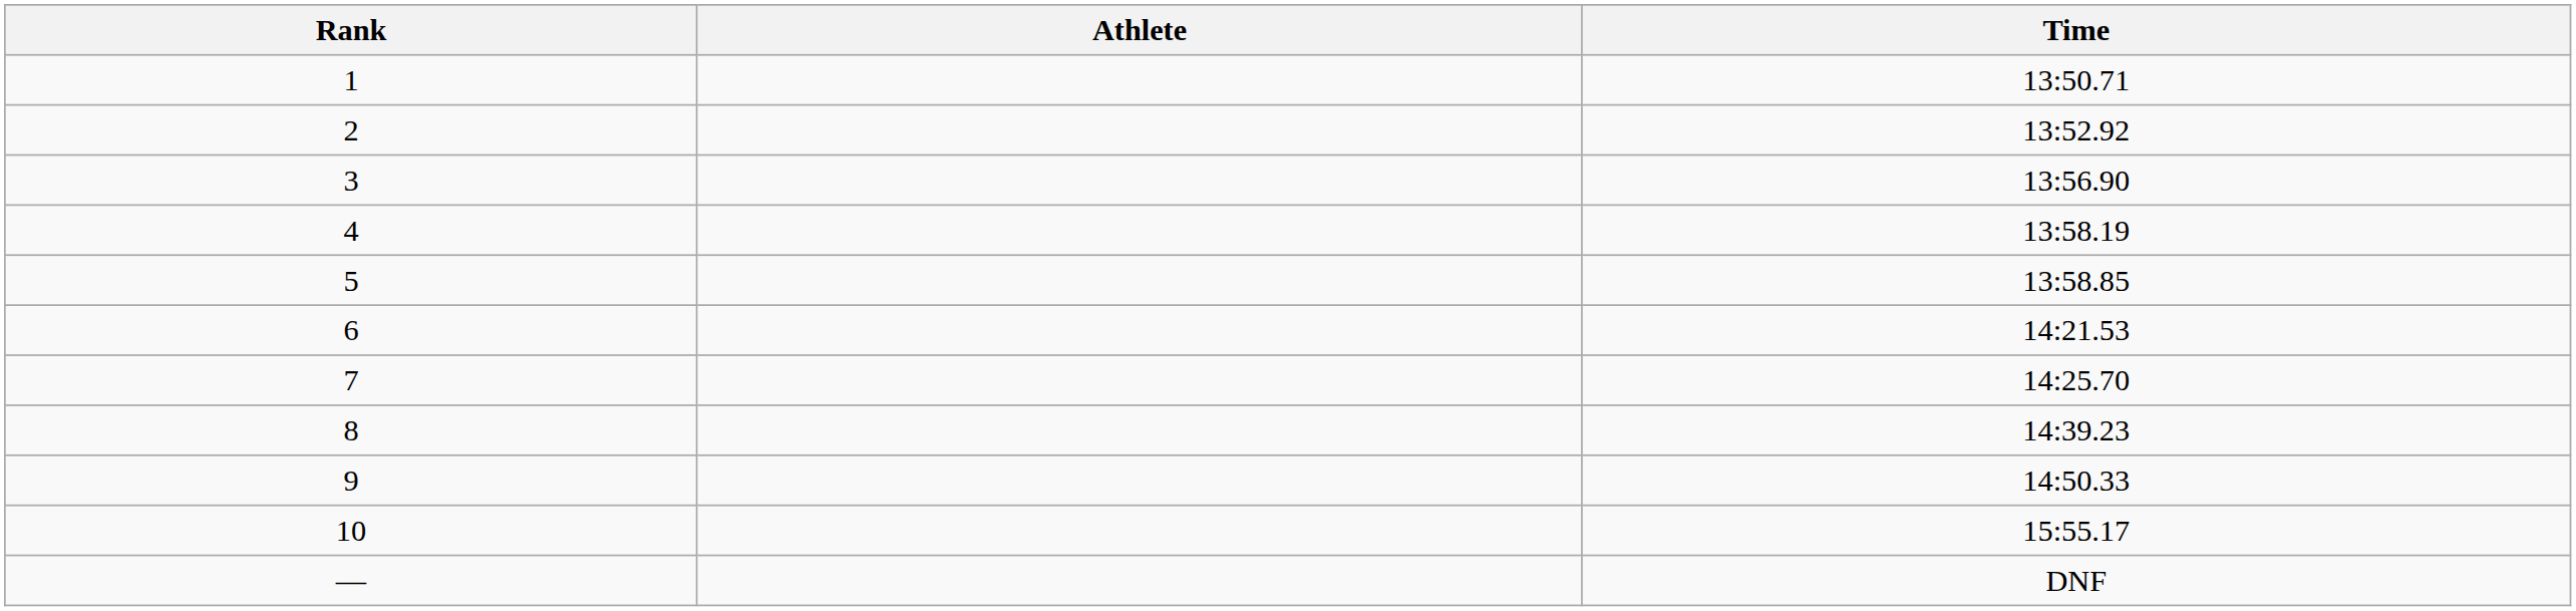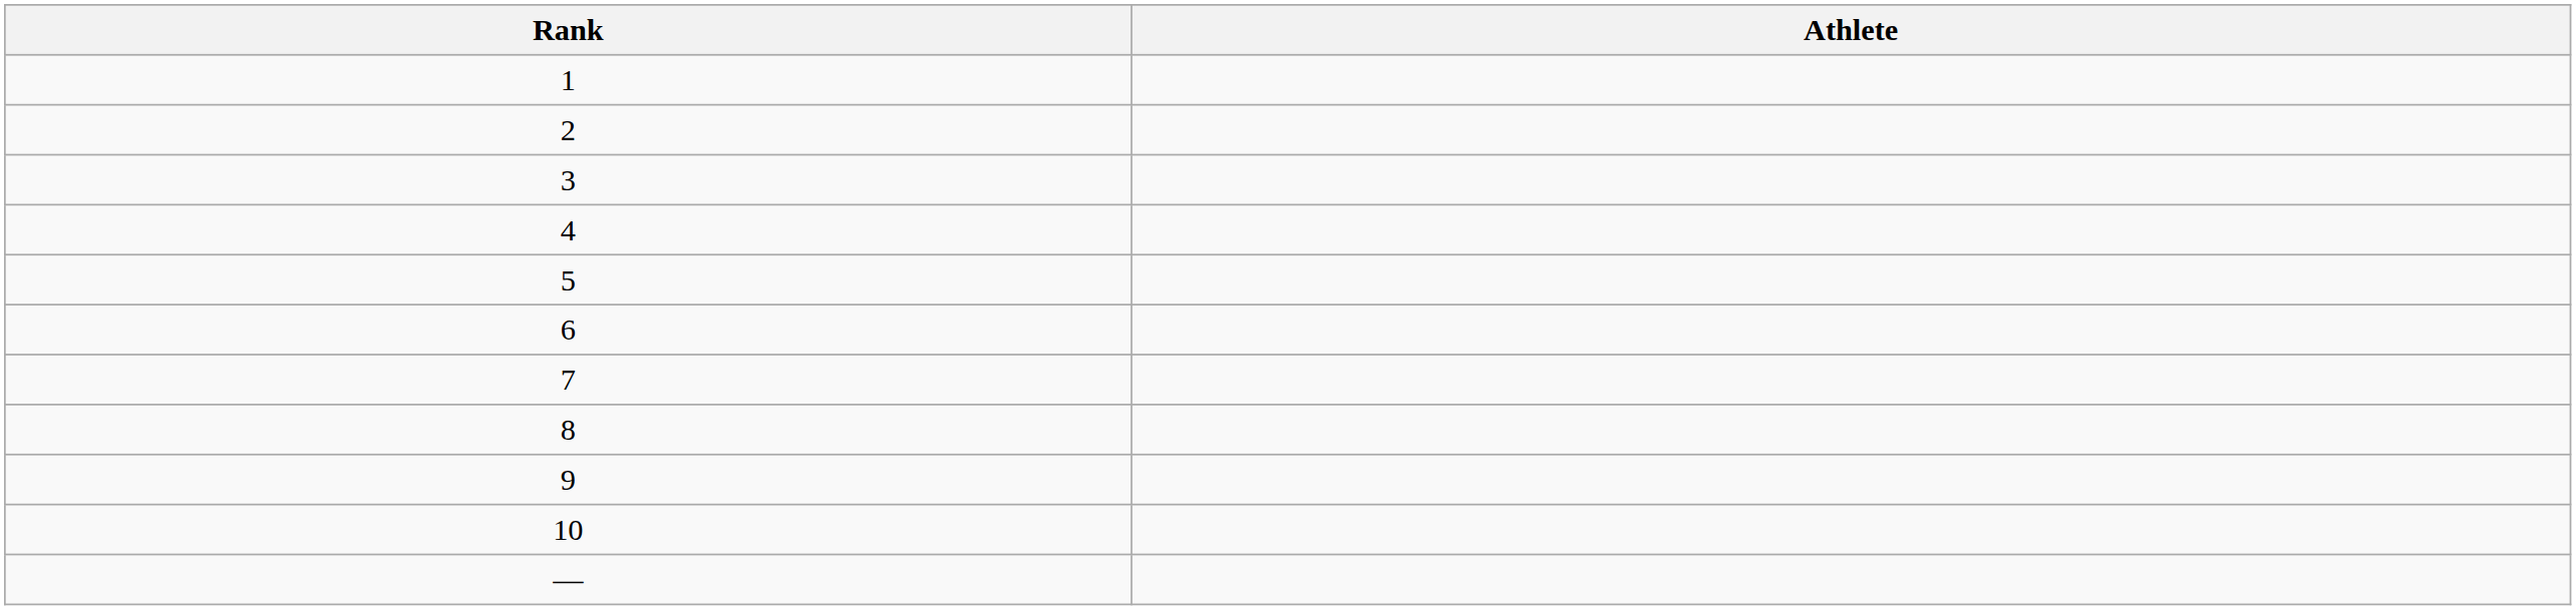 <table class="wikitable" style=" text-align:center; font-size:110%;" width="75%">
 <tr>
 <th>Rank</th>
 <th>Athlete</th>
-<th>Time</th>
 </tr>
 <tr>
 <td>1</td>
 <td align=left></td>
-<td>13:50.71</td>
 </tr>
 <tr>
 <td>2</td>
 <td align=left></td>
-<td>13:52.92</td>
 </tr>
 <tr>
 <td>3</td>
 <td align=left></td>
-<td>13:56.90</td>
 </tr>
 <tr>
 <td>4</td>
 <td align=left></td>
-<td>13:58.19</td>
 </tr>
 <tr>
 <td>5</td>
 <td align=left></td>
-<td>13:58.85</td>
 </tr>
 <tr>
 <td>6</td>
 <td align=left></td>
-<td>14:21.53</td>
 </tr>
 <tr>
 <td>7</td>
 <td align=left></td>
-<td>14:25.70</td>
 </tr>
 <tr>
 <td>8</td>
 <td align=left></td>
-<td>14:39.23 </td>
 </tr>
 <tr>
 <td>9</td>
 <td align=left></td>
-<td>14:50.33</td>
 </tr>
 <tr>
 <td>10</td>
 <td align=left></td>
-<td>15:55.17</td>
 </tr>
 <tr>
 <td>—</td>
 <td align=left></td>
-<td>DNF</td>
 </tr>
 </table>
